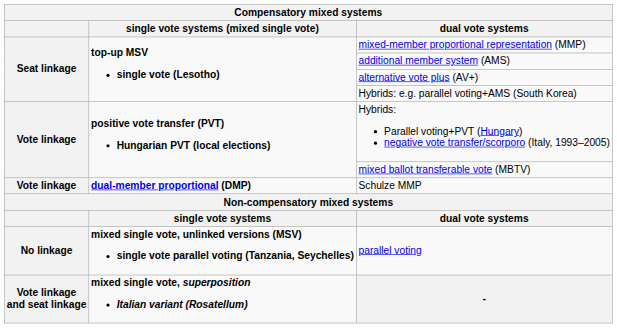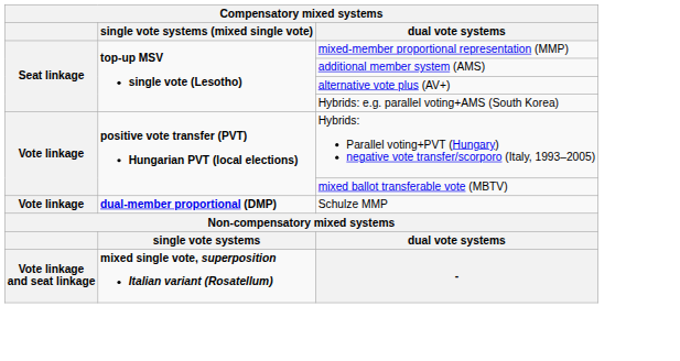 <table class="wikitable">
 <tr>
 <th colspan="3">Compensatory mixed systems</th>
 </tr>
 <tr>
 <th></th>
 <th>single vote systems (<strong>mixed single vote</strong>)</th>
 <th>dual vote systems</th>
 </tr>
 <tr>
 <th rowspan="4">Seat linkage</th>
 <td rowspan="4"><strong>top-up MSV</strong><br><ul><li><strong>single vote  (Lesotho)</strong></li></ul></td>
 <td><a href='#'>mixed-member proportional representation</a> (MMP)</td>
 </tr>
 <tr>
 <td><a href='#'>additional member system</a> (AMS)</td>
 </tr>
 <tr>
 <td><a href='#'>alternative vote plus</a> (AV+)</td>
 </tr>
 <tr>
 <td>Hybrids: e.g. parallel voting+AMS (South Korea)</td>
 </tr>
 <tr>
 <th rowspan="2">Vote linkage</th>
 <td rowspan="2"><strong>positive vote transfer (PVT)</strong><br><ul><li><strong>Hungarian PVT (local elections)</strong></li></ul></td>
 <td>Hybrids:<br><ul><li>Parallel voting+PVT (<a href='#'>Hungary</a>)</li><li><a href='#'>negative vote transfer/scorporo</a> (Italy, 1993–2005)</li></ul></td>
 </tr>
 <tr>
 <td><a href='#'>mixed ballot transferable vote</a> (MBTV)</td>
 </tr>
 <tr>
 <th>Vote linkage</th>
 <td><strong><a href='#'>dual-member proportional</a> (DMP)</strong></td>
 <td>Schulze MMP</td>
 </tr>
 <tr>
 <th colspan="3">Non-compensatory mixed systems</th>
 </tr>
 <tr>
 <th></th>
 <th>single vote systems</th>
 <th>dual vote systems</th>
 </tr>
 <tr>
-<th>No linkage</th>
-<td><strong>mixed single vote, unlinked versions (MSV)</strong><br><ul><li><strong>single vote parallel voting (Tanzania, Seychelles)</strong></li></ul></td>
-<td><a href='#'>parallel voting</a></td>
-</tr>
-<tr>
 <th>Vote linkage<br>and seat linkage</th>
 <td><strong>mixed single vote, <em>superposition<strong><em><br><ul><li></strong>Italian variant (Rosatellum)<strong></li></ul></td>
 <th>-</th>
 </tr>
 </table>
